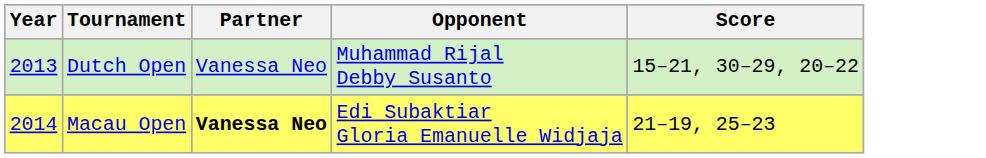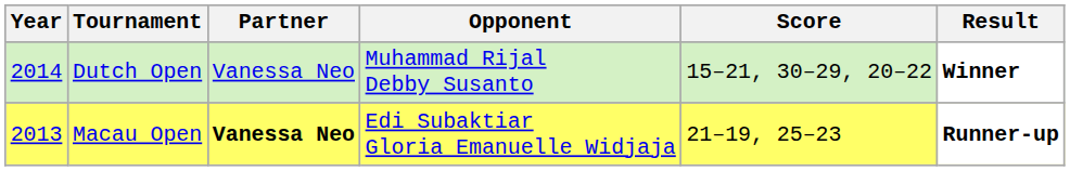 <table class="sortable wikitable" style="font-size: 90%;">
 <tr>
 <th>Year</th>
 <th>Tournament</th>
 <th>Partner</th>
 <th>Opponent</th>
 <th>Score</th>
+<th>Result</th>
 </tr>
 <tr style="background:#D4F1C5">
-<td align="center"><a href='#'>2013</a></td>
+<td align="center"><a href='#'>2014</a></td>
 <td align="left"><a href='#'>Dutch Open</a></td>
 <td align="left"> <a href='#'>Vanessa Neo</a></td>
 <td align="left"> <a href='#'>Muhammad Rijal</a><br> <a href='#'>Debby Susanto</a></td>
 <td align="left">15–21, 30–29, 20–22</td>
+<td style="text-align:left; background:white"> <strong>Winner</strong></td>
 </tr>
 <tr style="background:#FFFF67">
-<td align="center"><a href='#'>2014</a></td>
+<td align="center"><a href='#'>2013</a></td>
 <td align="left"><a href='#'>Macau Open</a></td>
 <td align="left"><strong> Vanessa Neo</strong></td>
 <td align="left"> <a href='#'>Edi Subaktiar</a><br> <a href='#'>Gloria Emanuelle Widjaja</a></td>
 <td align="left">21–19, 25–23</td>
+<td style="text-align:left; background:white"> <strong>Runner-up</strong></td>
 </tr>
 </table>
